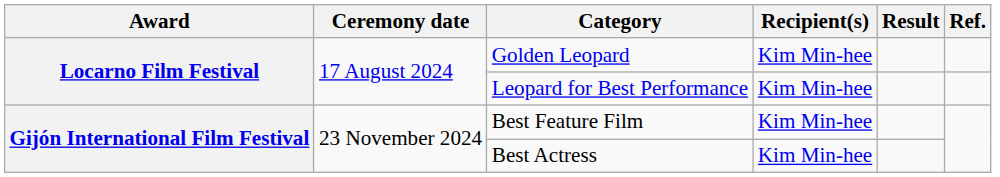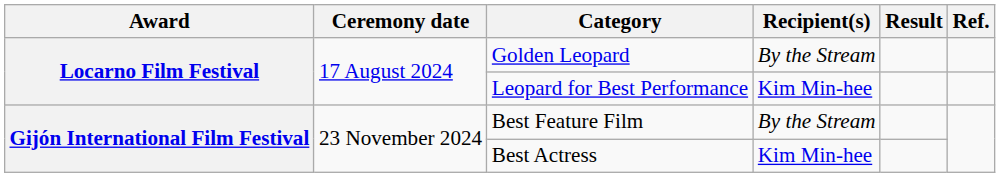 <table class="wikitable sortable plainrowheaders">
 <tr>
 <th scope="col">Award</th>
 <th scope="col">Ceremony date</th>
 <th scope="col">Category</th>
 <th scope="col">Recipient(s)</th>
 <th scope="col">Result</th>
 <th scope="col">Ref.</th>
 </tr>
 <tr>
 <th scope="row" rowspan=2><a href='#'>Locarno Film Festival</a></th>
 <td rowspan=2><a href='#'>17 August 2024</a></td>
 <td><a href='#'>Golden Leopard</a></td>
-<td><a href='#'>Kim Min-hee</a></td>
+<td><em>By the Stream</em></td>
 <td></td>
 <td align="center"></td>
 </tr>
 <tr>
 <td><a href='#'>Leopard for Best Performance</a></td>
 <td><a href='#'>Kim Min-hee</a></td>
 <td></td>
 <td align="center"></td>
 </tr>
 <tr>
 <th scope="row" rowspan=2><a href='#'>Gijón International Film Festival</a></th>
 <td rowspan=2>23 November 2024</td>
 <td>Best Feature Film</td>
-<td><a href='#'>Kim Min-hee</a></td>
+<td><em>By the Stream</em></td>
 <td></td>
 <td align="center" rowspan=2></td>
 </tr>
 <tr>
 <td>Best Actress</td>
 <td><a href='#'>Kim Min-hee</a></td>
 <td></td>
 </tr>
 </table>
